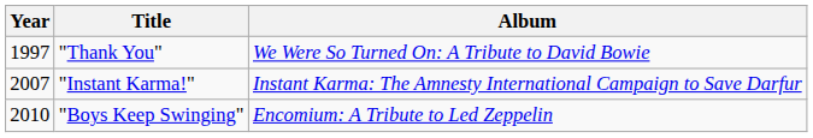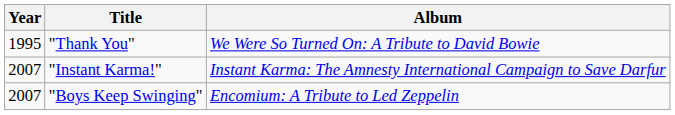 <table class="wikitable">
 <tr>
 <th>Year</th>
 <th>Title</th>
 <th>Album</th>
 </tr>
 <tr>
-<td>1997</td>
+<td>1995</td>
 <td>"<a href='#'>Thank You</a>"</td>
 <td><em><a href='#'>We Were So Turned On: A Tribute to David Bowie</a></em></td>
 </tr>
 <tr>
 <td>2007</td>
 <td>"<a href='#'>Instant Karma!</a>"</td>
 <td><em><a href='#'>Instant Karma: The Amnesty International Campaign to Save Darfur</a></em></td>
 </tr>
 <tr>
-<td>2010</td>
+<td>2007</td>
 <td>"<a href='#'>Boys Keep Swinging</a>"</td>
 <td><em><a href='#'>Encomium: A Tribute to Led Zeppelin</a></em></td>
 </tr>
 </table>
